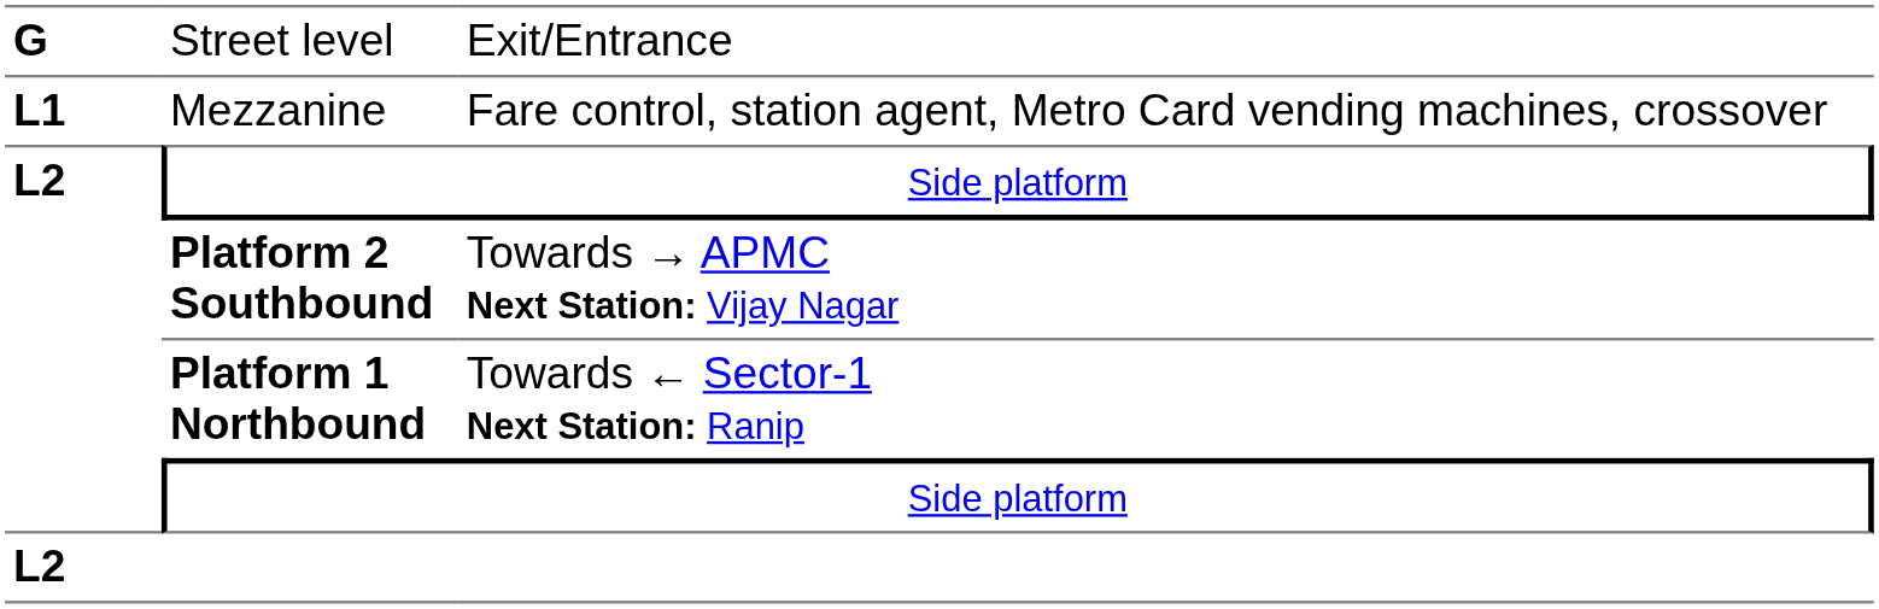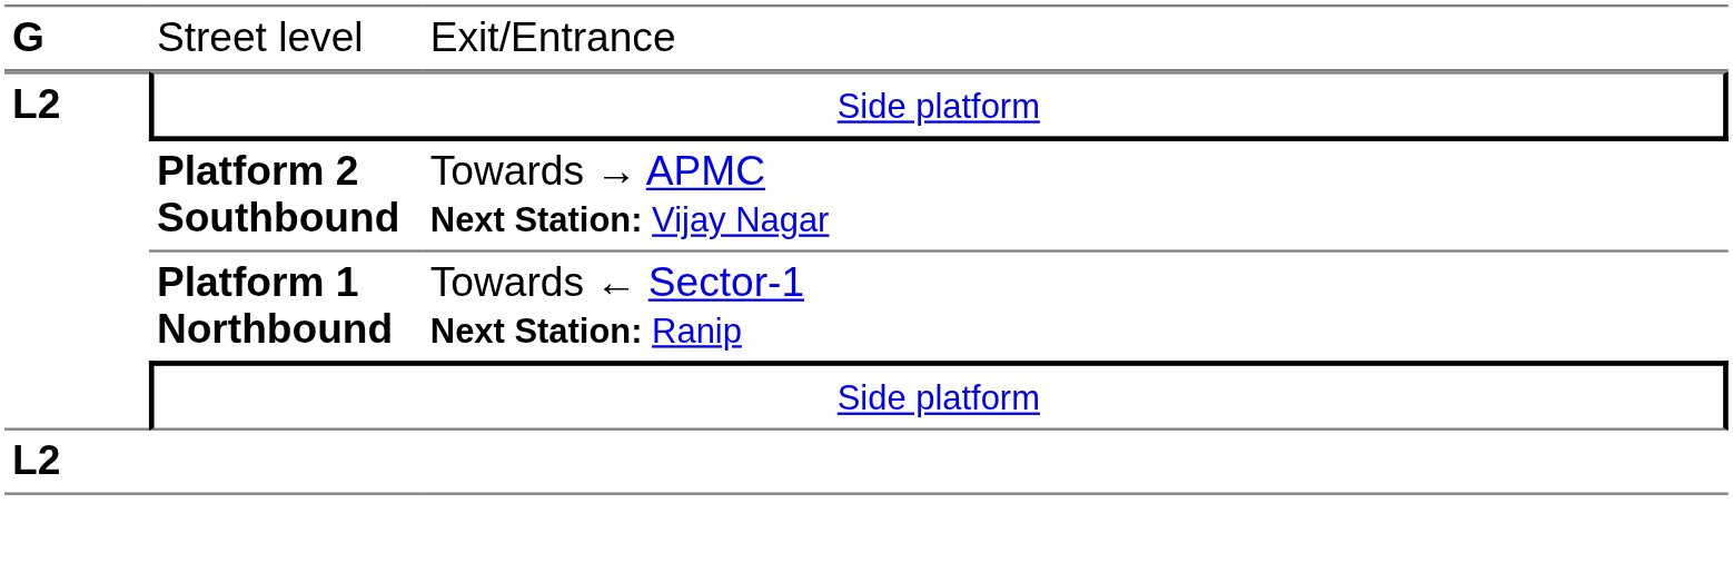 <table table border=0 cellspacing=0 cellpadding=3>
 <tr>
 <td style="border-bottom:solid 1px gray;border-top:solid 1px gray;" width=50 valign=top><strong>G</strong></td>
 <td style="border-top:solid 1px gray;border-bottom:solid 1px gray;" width=100 valign=top>Street level</td>
 <td style="border-top:solid 1px gray;border-bottom:solid 1px gray;" width=500 valign=top>Exit/Entrance</td>
-</tr>
-<tr>
-<td valign=top><strong>L1</strong></td>
-<td valign=top>Mezzanine</td>
-<td valign=top>Fare control, station agent, Metro Card vending machines, crossover<br></td>
 </tr>
 <tr>
 <td style="border-top:solid 1px gray;border-bottom:solid 1px gray;" width=50 rowspan=4 valign=top><strong>L2</strong></td>
 <td style="border-top:solid 1px gray;border-right:solid 2px black;border-left:solid 2px black;border-bottom:solid 2px black;text-align:center;" colspan=2><small><a href='#'>Side platform</a></small></td>
 </tr>
 <tr>
 <td style="border-bottom:solid 1px gray;" width=100><span><strong>Platform 2</strong><br><strong>Southbound</strong></span></td>
 <td style="border-bottom:solid 1px gray;" width=500>Towards → <a href='#'>APMC</a><br><small><strong>Next Station:</strong> <a href='#'>Vijay Nagar</a></small></td>
 </tr>
 <tr>
 <td><span><strong>Platform 1</strong><br><strong>Northbound</strong></span></td>
 <td>Towards ← <a href='#'>Sector-1</a><br><small><strong>Next Station:</strong> <a href='#'>Ranip</a></small></td>
 </tr>
 <tr>
 <td style="border-top:solid 2px black;border-right:solid 2px black;border-left:solid 2px black;border-bottom:solid 1px gray;" colspan=2  align=center><small><a href='#'>Side platform</a></small></td>
 </tr>
 <tr>
 <td style="border-bottom:solid 1px gray;" width=50 rowspan=2 valign=top><strong>L2</strong></td>
 <td style="border-bottom:solid 1px gray;" width=100></td>
 <td style="border-bottom:solid 1px gray;" width=500></td>
 </tr>
 <tr>
 </tr>
 </table>
